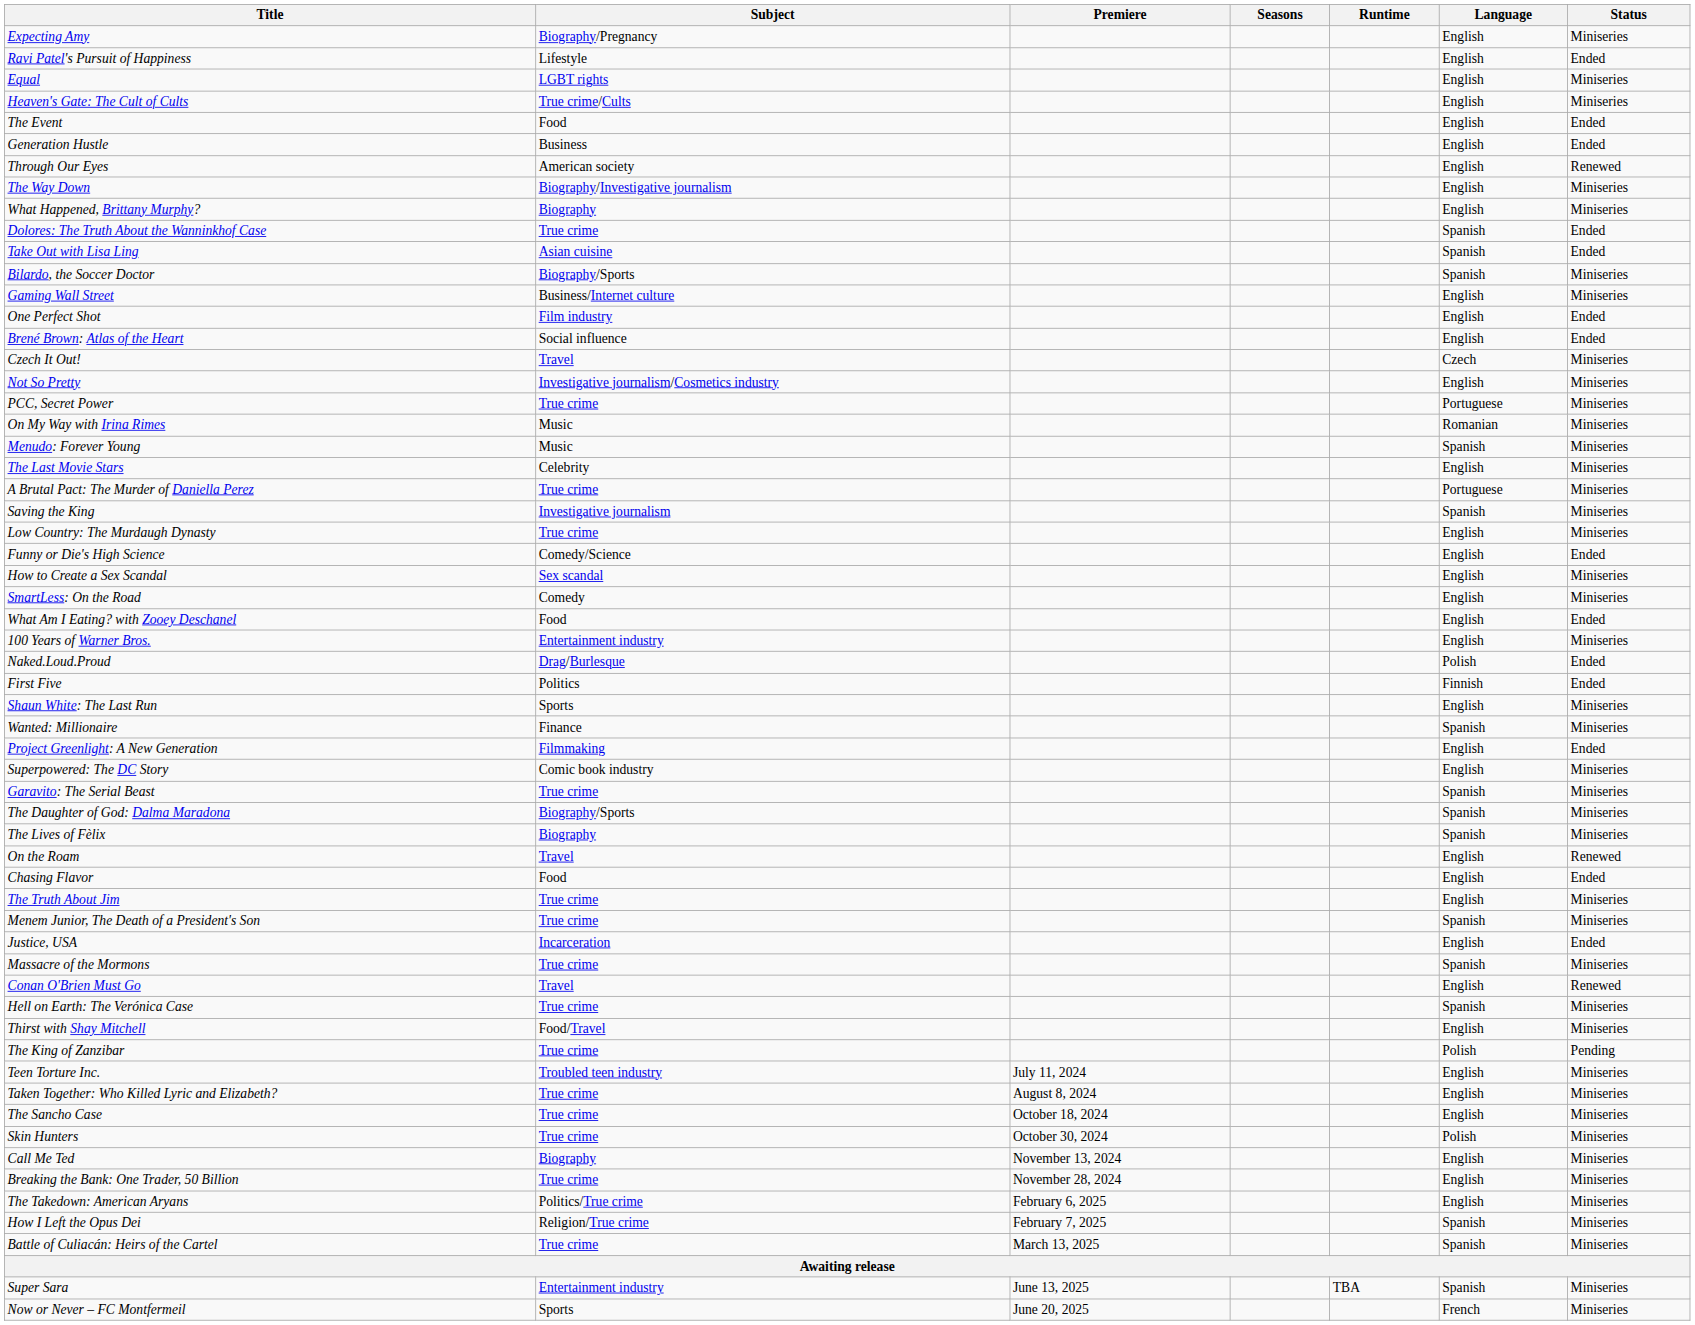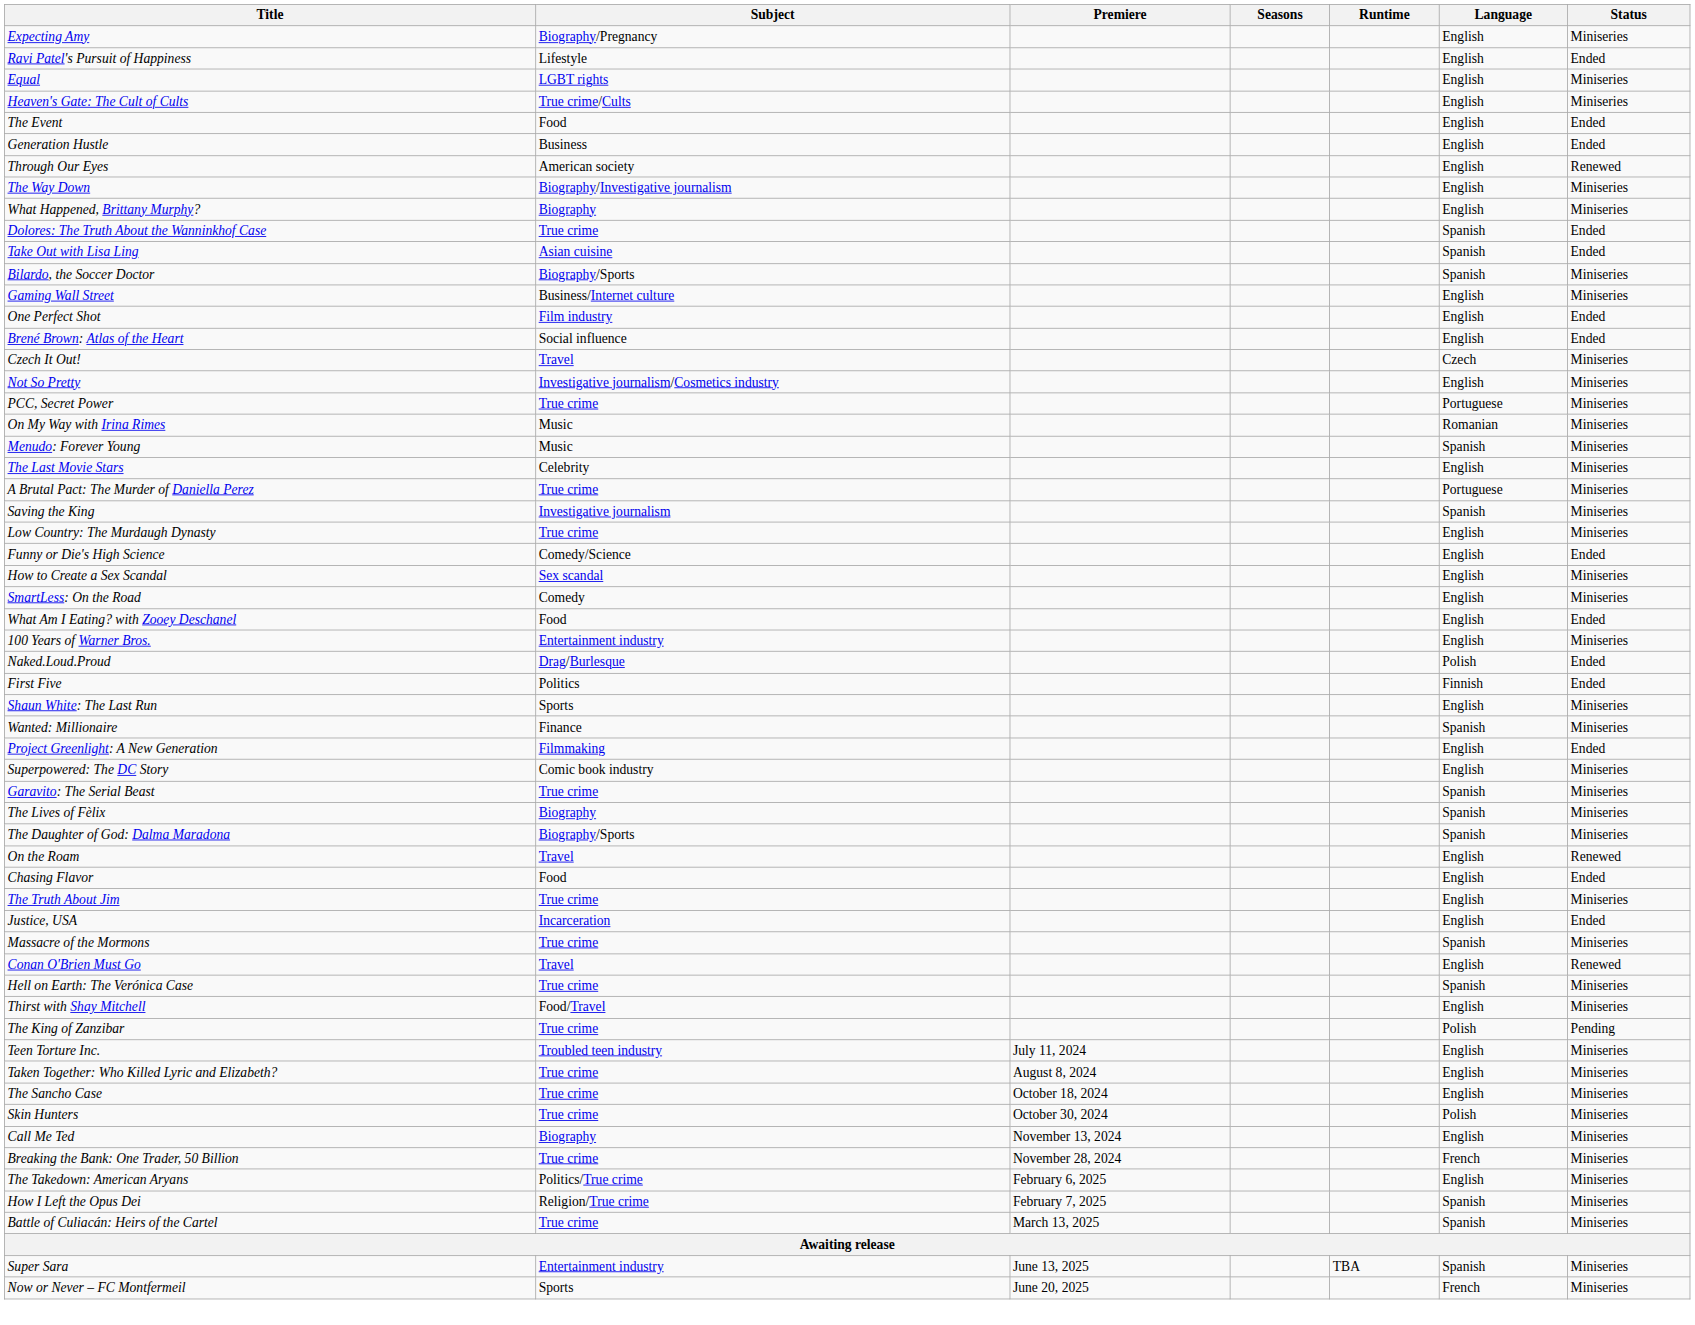 <table class="wikitable sortable" style="width:100%;">
 <tr>
 <th>Title</th>
 <th>Subject</th>
 <th>Premiere</th>
 <th>Seasons</th>
 <th>Runtime</th>
 <th>Language</th>
 <th>Status</th>
 </tr>
 <tr>
 <td><em><a href='#'>Expecting Amy</a></em></td>
 <td><a href='#'>Biography</a>/Pregnancy</td>
 <td></td>
 <td></td>
 <td></td>
 <td>English</td>
 <td>Miniseries</td>
 </tr>
 <tr>
 <td><em><a href='#'>Ravi Patel</a>'s Pursuit of Happiness</em></td>
 <td>Lifestyle</td>
 <td></td>
 <td></td>
 <td></td>
 <td>English</td>
 <td>Ended</td>
 </tr>
 <tr>
 <td><em><a href='#'>Equal</a></em></td>
 <td><a href='#'>LGBT rights</a></td>
 <td></td>
 <td></td>
 <td></td>
 <td>English</td>
 <td>Miniseries</td>
 </tr>
 <tr>
 <td><em><a href='#'>Heaven's Gate: The Cult of Cults</a></em></td>
 <td><a href='#'>True crime</a>/<a href='#'>Cults</a></td>
 <td></td>
 <td></td>
 <td></td>
 <td>English</td>
 <td>Miniseries</td>
 </tr>
 <tr>
 <td><em>The Event</em></td>
 <td>Food</td>
 <td></td>
 <td></td>
 <td></td>
 <td>English</td>
 <td>Ended</td>
 </tr>
 <tr>
 <td><em>Generation Hustle</em></td>
 <td>Business</td>
 <td></td>
 <td></td>
 <td></td>
 <td>English</td>
 <td>Ended</td>
 </tr>
 <tr>
 <td><em>Through Our Eyes</em></td>
 <td>American society</td>
 <td></td>
 <td></td>
 <td></td>
 <td>English</td>
 <td>Renewed</td>
 </tr>
 <tr>
 <td><em><a href='#'>The Way Down</a></em></td>
 <td><a href='#'>Biography</a>/<a href='#'>Investigative journalism</a></td>
 <td></td>
 <td></td>
 <td></td>
 <td>English</td>
 <td>Miniseries</td>
 </tr>
 <tr>
 <td><em>What Happened, <a href='#'>Brittany Murphy</a>?</em></td>
 <td><a href='#'>Biography</a></td>
 <td></td>
 <td></td>
 <td></td>
 <td>English</td>
 <td>Miniseries</td>
 </tr>
 <tr>
 <td><em><a href='#'>Dolores: The Truth About the Wanninkhof Case</a></em></td>
 <td><a href='#'>True crime</a></td>
 <td></td>
 <td></td>
 <td></td>
 <td>Spanish</td>
 <td>Ended</td>
 </tr>
 <tr>
 <td><em><a href='#'>Take Out with Lisa Ling</a></em></td>
 <td><a href='#'>Asian cuisine</a></td>
 <td></td>
 <td></td>
 <td></td>
 <td>Spanish</td>
 <td>Ended</td>
 </tr>
 <tr>
 <td><em><a href='#'>Bilardo</a>, the Soccer Doctor</em></td>
 <td><a href='#'>Biography</a>/Sports</td>
 <td></td>
 <td></td>
 <td></td>
 <td>Spanish</td>
 <td>Miniseries</td>
 </tr>
 <tr>
 <td><em><a href='#'>Gaming Wall Street</a></em></td>
 <td>Business/<a href='#'>Internet culture</a></td>
 <td></td>
 <td></td>
 <td></td>
 <td>English</td>
 <td>Miniseries</td>
 </tr>
 <tr>
 <td><em>One Perfect Shot</em></td>
 <td><a href='#'>Film industry</a></td>
 <td></td>
 <td></td>
 <td></td>
 <td>English</td>
 <td>Ended</td>
 </tr>
 <tr>
 <td><em><a href='#'>Brené Brown</a>: <a href='#'>Atlas of the Heart</a></em></td>
 <td>Social influence</td>
 <td></td>
 <td></td>
 <td></td>
 <td>English</td>
 <td>Ended</td>
 </tr>
 <tr>
 <td><em>Czech It Out!</em></td>
 <td><a href='#'>Travel</a></td>
 <td></td>
 <td></td>
 <td></td>
 <td>Czech</td>
 <td>Miniseries</td>
 </tr>
 <tr>
 <td><em><a href='#'>Not So Pretty</a></em></td>
 <td><a href='#'>Investigative journalism</a>/<a href='#'>Cosmetics industry</a></td>
 <td></td>
 <td></td>
 <td></td>
 <td>English</td>
 <td>Miniseries</td>
 </tr>
 <tr>
 <td><em>PCC, Secret Power</em></td>
 <td><a href='#'>True crime</a></td>
 <td></td>
 <td></td>
 <td></td>
 <td>Portuguese</td>
 <td>Miniseries</td>
 </tr>
 <tr>
 <td><em>On My Way with <a href='#'>Irina Rimes</a></em></td>
 <td>Music</td>
 <td></td>
 <td></td>
 <td></td>
 <td>Romanian</td>
 <td>Miniseries</td>
 </tr>
 <tr>
 <td><em><a href='#'>Menudo</a>: Forever Young</em></td>
 <td>Music</td>
 <td></td>
 <td></td>
 <td></td>
 <td>Spanish</td>
 <td>Miniseries</td>
 </tr>
 <tr>
 <td><em><a href='#'>The Last Movie Stars</a></em></td>
 <td>Celebrity</td>
 <td></td>
 <td></td>
 <td></td>
 <td>English</td>
 <td>Miniseries</td>
 </tr>
 <tr>
 <td><em>A Brutal Pact: The Murder of <a href='#'>Daniella Perez</a></em></td>
 <td><a href='#'>True crime</a></td>
 <td></td>
 <td></td>
 <td></td>
 <td>Portuguese</td>
 <td>Miniseries</td>
 </tr>
 <tr>
 <td><em>Saving the King</em></td>
 <td><a href='#'>Investigative journalism</a></td>
 <td></td>
 <td></td>
 <td></td>
 <td>Spanish</td>
 <td>Miniseries</td>
 </tr>
 <tr>
 <td><em>Low Country: The Murdaugh Dynasty</em></td>
 <td><a href='#'>True crime</a></td>
 <td></td>
 <td></td>
 <td></td>
 <td>English</td>
 <td>Miniseries</td>
 </tr>
 <tr>
 <td><em>Funny or Die's High Science</em></td>
 <td>Comedy/Science</td>
 <td></td>
 <td></td>
 <td></td>
 <td>English</td>
 <td>Ended</td>
 </tr>
 <tr>
 <td><em>How to Create a Sex Scandal</em></td>
 <td><a href='#'>Sex scandal</a></td>
 <td></td>
 <td></td>
 <td></td>
 <td>English</td>
 <td>Miniseries</td>
 </tr>
 <tr>
 <td><em><a href='#'>SmartLess</a>: On the Road</em></td>
 <td>Comedy</td>
 <td></td>
 <td></td>
 <td></td>
 <td>English</td>
 <td>Miniseries</td>
 </tr>
 <tr>
 <td><em>What Am I Eating? with <a href='#'>Zooey Deschanel</a></em></td>
 <td>Food</td>
 <td></td>
 <td></td>
 <td></td>
 <td>English</td>
 <td>Ended</td>
 </tr>
 <tr>
 <td><em>100 Years of <a href='#'>Warner Bros.</a></em></td>
 <td><a href='#'>Entertainment industry</a></td>
 <td></td>
 <td></td>
 <td></td>
 <td>English</td>
 <td>Miniseries</td>
 </tr>
 <tr>
 <td><em>Naked.Loud.Proud</em></td>
 <td><a href='#'>Drag</a>/<a href='#'>Burlesque</a></td>
 <td></td>
 <td></td>
 <td></td>
 <td>Polish</td>
 <td>Ended</td>
 </tr>
 <tr>
 <td><em>First Five</em></td>
 <td>Politics</td>
 <td></td>
 <td></td>
 <td></td>
 <td>Finnish</td>
 <td>Ended</td>
 </tr>
 <tr>
 <td><em><a href='#'>Shaun White</a>: The Last Run</em></td>
 <td>Sports</td>
 <td></td>
 <td></td>
 <td></td>
 <td>English</td>
 <td>Miniseries</td>
 </tr>
 <tr>
 <td><em>Wanted: Millionaire</em></td>
 <td>Finance</td>
 <td></td>
 <td></td>
 <td></td>
 <td>Spanish</td>
 <td>Miniseries</td>
 </tr>
 <tr>
 <td><em><a href='#'>Project Greenlight</a>: A New Generation</em></td>
 <td><a href='#'>Filmmaking</a></td>
 <td></td>
 <td></td>
 <td></td>
 <td>English</td>
 <td>Ended</td>
 </tr>
 <tr>
 <td><em>Superpowered: The <a href='#'>DC</a> Story</em></td>
 <td>Comic book industry</td>
 <td></td>
 <td></td>
 <td></td>
 <td>English</td>
 <td>Miniseries</td>
 </tr>
 <tr>
 <td><em><a href='#'>Garavito</a>: The Serial Beast</em></td>
 <td><a href='#'>True crime</a></td>
 <td></td>
 <td></td>
 <td></td>
 <td>Spanish</td>
 <td>Miniseries</td>
 </tr>
 <tr>
-<td><em>The Daughter of God: <a href='#'>Dalma Maradona</a></em></td>
-<td><a href='#'>Biography</a>/Sports</td>
+<td><em>The Lives of Fèlix</em></td>
+<td><a href='#'>Biography</a></td>
 <td></td>
 <td></td>
 <td></td>
 <td>Spanish</td>
 <td>Miniseries</td>
 </tr>
 <tr>
-<td><em>The Lives of Fèlix</em></td>
-<td><a href='#'>Biography</a></td>
+<td><em>The Daughter of God: <a href='#'>Dalma Maradona</a></em></td>
+<td><a href='#'>Biography</a>/Sports</td>
 <td></td>
 <td></td>
 <td></td>
 <td>Spanish</td>
 <td>Miniseries</td>
 </tr>
 <tr>
 <td><em>On the Roam</em></td>
 <td><a href='#'>Travel</a></td>
 <td></td>
 <td></td>
 <td></td>
 <td>English</td>
 <td>Renewed</td>
 </tr>
 <tr>
 <td><em>Chasing Flavor</em></td>
 <td>Food</td>
 <td></td>
 <td></td>
 <td></td>
 <td>English</td>
 <td>Ended</td>
 </tr>
 <tr>
 <td><em><a href='#'>The Truth About Jim</a></em></td>
 <td><a href='#'>True crime</a></td>
 <td></td>
 <td></td>
 <td></td>
 <td>English</td>
-<td>Miniseries</td>
-</tr>
-<tr>
-<td><em>Menem Junior, The Death of a President's Son</em></td>
-<td><a href='#'>True crime</a></td>
-<td></td>
-<td></td>
-<td></td>
-<td>Spanish</td>
 <td>Miniseries</td>
 </tr>
 <tr>
 <td><em>Justice, USA</em></td>
 <td><a href='#'>Incarceration</a></td>
 <td></td>
 <td></td>
 <td></td>
 <td>English</td>
 <td>Ended</td>
 </tr>
 <tr>
 <td><em>Massacre of the Mormons</em></td>
 <td><a href='#'>True crime</a></td>
 <td></td>
 <td></td>
 <td></td>
 <td>Spanish</td>
 <td>Miniseries</td>
 </tr>
 <tr>
 <td><em><a href='#'>Conan O'Brien Must Go</a></em></td>
 <td><a href='#'>Travel</a></td>
 <td></td>
 <td></td>
 <td></td>
 <td>English</td>
 <td>Renewed</td>
 </tr>
 <tr>
 <td><em>Hell on Earth: The Verónica Case</em></td>
 <td><a href='#'>True crime</a></td>
 <td></td>
 <td></td>
 <td></td>
 <td>Spanish</td>
 <td>Miniseries</td>
 </tr>
 <tr>
 <td><em>Thirst with <a href='#'>Shay Mitchell</a></em></td>
 <td>Food/<a href='#'>Travel</a></td>
 <td></td>
 <td></td>
 <td></td>
 <td>English</td>
 <td>Miniseries</td>
 </tr>
 <tr>
 <td><em>The King of Zanzibar</em></td>
 <td><a href='#'>True crime</a></td>
 <td></td>
 <td></td>
 <td></td>
 <td>Polish</td>
 <td>Pending</td>
 </tr>
 <tr>
 <td><em>Teen Torture Inc.</em></td>
 <td><a href='#'>Troubled teen industry</a></td>
 <td>July 11, 2024</td>
 <td></td>
 <td></td>
 <td>English</td>
 <td>Miniseries</td>
 </tr>
 <tr>
 <td><em>Taken Together: Who Killed Lyric and Elizabeth?</em></td>
 <td><a href='#'>True crime</a></td>
 <td>August 8, 2024</td>
 <td></td>
 <td></td>
 <td>English</td>
 <td>Miniseries</td>
 </tr>
 <tr>
 <td><em>The Sancho Case</em></td>
 <td><a href='#'>True crime</a></td>
 <td>October 18, 2024</td>
 <td></td>
 <td></td>
 <td>English</td>
 <td>Miniseries</td>
 </tr>
 <tr>
 <td><em>Skin Hunters</em></td>
 <td><a href='#'>True crime</a></td>
 <td>October 30, 2024</td>
 <td></td>
 <td></td>
 <td>Polish</td>
 <td>Miniseries</td>
 </tr>
 <tr>
 <td><em>Call Me Ted</em></td>
 <td><a href='#'>Biography</a></td>
 <td>November 13, 2024</td>
 <td></td>
 <td></td>
 <td>English</td>
 <td>Miniseries</td>
 </tr>
 <tr>
 <td><em>Breaking the Bank: One Trader, 50 Billion</em></td>
 <td><a href='#'>True crime</a></td>
 <td>November 28, 2024</td>
 <td></td>
 <td></td>
-<td>English</td>
+<td>French</td>
 <td>Miniseries</td>
 </tr>
 <tr>
 <td><em>The Takedown: American Aryans</em></td>
 <td>Politics/<a href='#'>True crime</a></td>
 <td>February 6, 2025</td>
 <td></td>
 <td></td>
 <td>English</td>
 <td>Miniseries</td>
 </tr>
 <tr>
 <td><em>How I Left the Opus Dei</em></td>
 <td>Religion/<a href='#'>True crime</a></td>
 <td>February 7, 2025</td>
 <td></td>
 <td></td>
 <td>Spanish</td>
 <td>Miniseries</td>
 </tr>
 <tr>
 <td><em>Battle of Culiacán: Heirs of the Cartel</em></td>
 <td><a href='#'>True crime</a></td>
 <td>March 13, 2025</td>
 <td></td>
 <td></td>
 <td>Spanish</td>
 <td>Miniseries</td>
 </tr>
 <tr>
 <th colspan="7">Awaiting release</th>
 </tr>
 <tr>
 <td><em>Super Sara</em></td>
 <td><a href='#'>Entertainment industry</a></td>
 <td>June 13, 2025</td>
 <td></td>
 <td>TBA</td>
 <td>Spanish</td>
 <td>Miniseries</td>
 </tr>
 <tr>
 <td><em>Now or Never – FC Montfermeil</em></td>
 <td>Sports</td>
 <td>June 20, 2025</td>
 <td></td>
 <td></td>
 <td>French</td>
 <td>Miniseries</td>
 </tr>
 </table>
